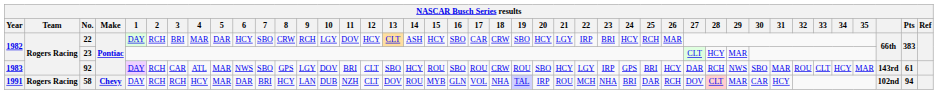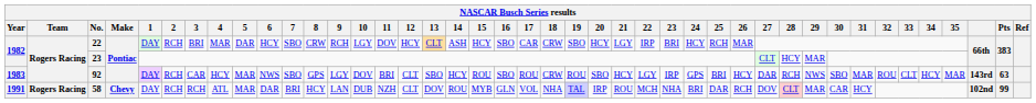 <table class="wikitable" style="text-align:center; font-size:75%">
 <tr>
 <th colspan=42><a href='#'>NASCAR Busch Series</a> results</th>
 </tr>
 <tr>
 <th>Year</th>
 <th>Team</th>
 <th>No.</th>
 <th>Make</th>
 <th>1</th>
 <th>2</th>
 <th>3</th>
 <th>4</th>
 <th>5</th>
 <th>6</th>
 <th>7</th>
 <th>8</th>
 <th>9</th>
 <th>10</th>
 <th>11</th>
 <th>12</th>
 <th>13</th>
 <th>14</th>
 <th>15</th>
 <th>16</th>
 <th>17</th>
 <th>18</th>
 <th>19</th>
 <th>20</th>
 <th>21</th>
 <th>22</th>
 <th>23</th>
 <th>24</th>
 <th>25</th>
 <th>26</th>
 <th>27</th>
 <th>28</th>
 <th>29</th>
 <th>30</th>
 <th>31</th>
 <th>32</th>
 <th>33</th>
 <th>34</th>
 <th>35</th>
 <th></th>
 <th>Pts</th>
 <th>Ref</th>
 </tr>
 <tr>
 <th rowspan=2><a href='#'>1982</a></th>
 <th rowspan=3>Rogers Racing</th>
 <th>22</th>
 <th rowspan=3><a href='#'>Pontiac</a></th>
 <td style="background:#DFFFDF;"><a href='#'>DAY</a><br></td>
 <td><a href='#'>RCH</a></td>
 <td><a href='#'>BRI</a></td>
 <td><a href='#'>MAR</a></td>
 <td><a href='#'>DAR</a></td>
 <td><a href='#'>HCY</a></td>
 <td><a href='#'>SBO</a></td>
 <td><a href='#'>CRW</a></td>
 <td><a href='#'>RCH</a></td>
 <td><a href='#'>LGY</a></td>
 <td><a href='#'>DOV</a></td>
 <td><a href='#'>HCY</a></td>
 <td style="background:#FFDF9F;"><a href='#'>CLT</a><br></td>
 <td><a href='#'>ASH</a></td>
 <td><a href='#'>HCY</a></td>
 <td><a href='#'>SBO</a></td>
 <td><a href='#'>CAR</a></td>
 <td><a href='#'>CRW</a></td>
 <td><a href='#'>SBO</a></td>
 <td><a href='#'>HCY</a></td>
 <td><a href='#'>LGY</a></td>
 <td><a href='#'>IRP</a></td>
 <td><a href='#'>BRI</a></td>
 <td><a href='#'>HCY</a></td>
 <td><a href='#'>RCH</a></td>
 <td><a href='#'>MAR</a></td>
 <td colspan=9></td>
 <th rowspan=2>66th</th>
 <th rowspan=2>383</th>
 <th rowspan=2></th>
 </tr>
 <tr>
 <th>23</th>
 <td colspan=26></td>
 <td style="background:#DFFFDF;"><a href='#'>CLT</a><br></td>
 <td><a href='#'>HCY</a></td>
 <td><a href='#'>MAR</a></td>
 <td colspan=6></td>
 </tr>
 <tr>
 <th><a href='#'>1983</a></th>
 <th>92</th>
 <td style="background:#EFCFFF;"><a href='#'>DAY</a><br></td>
 <td><a href='#'>RCH</a></td>
 <td><a href='#'>CAR</a></td>
-<td><a href='#'>ATL</a></td>
+<td><a href='#'>HCY</a></td>
 <td><a href='#'>MAR</a></td>
 <td><a href='#'>NWS</a></td>
 <td><a href='#'>SBO</a></td>
 <td><a href='#'>GPS</a></td>
 <td><a href='#'>LGY</a></td>
 <td><a href='#'>DOV</a></td>
 <td><a href='#'>BRI</a></td>
 <td><a href='#'>CLT</a></td>
 <td><a href='#'>SBO</a></td>
 <td><a href='#'>HCY</a></td>
 <td><a href='#'>ROU</a></td>
 <td><a href='#'>SBO</a></td>
 <td><a href='#'>ROU</a></td>
 <td><a href='#'>CRW</a></td>
 <td><a href='#'>ROU</a></td>
 <td><a href='#'>SBO</a></td>
 <td><a href='#'>HCY</a></td>
 <td><a href='#'>LGY</a></td>
 <td><a href='#'>IRP</a></td>
 <td><a href='#'>GPS</a></td>
 <td><a href='#'>BRI</a></td>
 <td><a href='#'>HCY</a></td>
 <td><a href='#'>DAR</a></td>
 <td><a href='#'>RCH</a></td>
 <td><a href='#'>NWS</a></td>
 <td><a href='#'>SBO</a></td>
 <td><a href='#'>MAR</a></td>
 <td><a href='#'>ROU</a></td>
 <td><a href='#'>CLT</a></td>
 <td><a href='#'>HCY</a></td>
 <td><a href='#'>MAR</a></td>
 <th>143rd</th>
-<th>61</th>
+<th>63</th>
 <th></th>
 </tr>
 <tr>
 <th><a href='#'>1991</a></th>
 <th>Rogers Racing</th>
 <th>58</th>
 <th><a href='#'>Chevy</a></th>
 <td><a href='#'>DAY</a></td>
 <td><a href='#'>RCH</a></td>
 <td><a href='#'>RCH</a></td>
-<td><a href='#'>HCY</a></td>
+<td><a href='#'>ATL</a></td>
 <td><a href='#'>MAR</a></td>
 <td><a href='#'>DAR</a></td>
 <td><a href='#'>BRI</a></td>
 <td><a href='#'>HCY</a></td>
 <td><a href='#'>LAN</a></td>
 <td><a href='#'>DUB</a></td>
 <td><a href='#'>NZH</a></td>
 <td><a href='#'>CLT</a></td>
 <td><a href='#'>DOV</a></td>
 <td><a href='#'>ROU</a></td>
 <td><a href='#'>MYB</a></td>
 <td><a href='#'>GLN</a></td>
 <td><a href='#'>VOL</a></td>
 <td><a href='#'>NHA</a></td>
 <td style="background:#CFCFFF;"><a href='#'>TAL</a><br></td>
 <td><a href='#'>IRP</a></td>
 <td><a href='#'>ROU</a></td>
 <td><a href='#'>MCH</a></td>
 <td><a href='#'>NHA</a></td>
 <td><a href='#'>BRI</a></td>
 <td><a href='#'>DAR</a></td>
 <td><a href='#'>RCH</a></td>
 <td><a href='#'>DOV</a></td>
 <td style="background:#FFCFCF;"><a href='#'>CLT</a><br></td>
 <td><a href='#'>MAR</a></td>
 <td><a href='#'>CAR</a></td>
 <td><a href='#'>HCY</a></td>
 <td colspan=4></td>
 <th>102nd</th>
-<th>94</th>
+<th>99</th>
 <th></th>
 </tr>
 </table>
